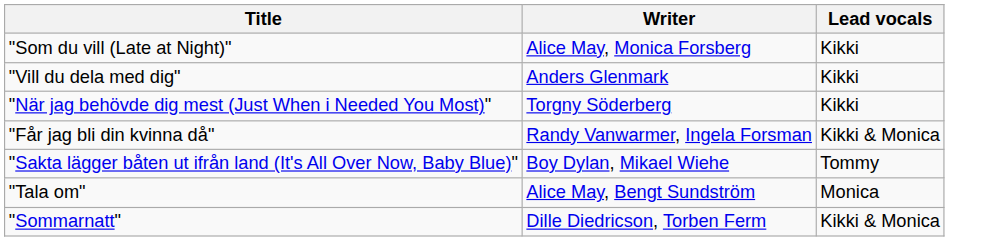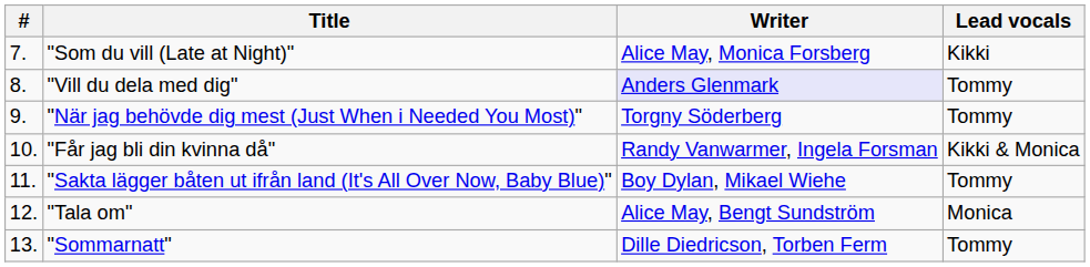 <table class="wikitable">
 <tr>
+<th>#</th>
 <th>Title</th>
 <th>Writer</th>
 <th>Lead vocals</th>
 </tr>
 <tr>
+<td>7.</td>
 <td>"Som du vill (Late at Night)"</td>
 <td><a href='#'>Alice May</a>, <a href='#'>Monica Forsberg</a></td>
 <td>Kikki</td>
 </tr>
 <tr>
+<td>8.</td>
 <td>"Vill du dela med dig"</td>
-<td><a href='#'>Anders Glenmark</a></td>
-<td>Kikki</td>
+<td style="background: lavender;"><a href='#'>Anders Glenmark</a></td>
+<td>Tommy</td>
 </tr>
 <tr>
+<td>9.</td>
 <td>"<a href='#'>När jag behövde dig mest (Just When i Needed You Most)</a>"</td>
 <td><a href='#'>Torgny Söderberg</a></td>
-<td>Kikki</td>
+<td>Tommy</td>
 </tr>
 <tr>
+<td>10.</td>
 <td>"Får jag bli din kvinna då"</td>
 <td><a href='#'>Randy Vanwarmer</a>, <a href='#'>Ingela Forsman</a></td>
 <td>Kikki & Monica</td>
 </tr>
 <tr>
+<td>11.</td>
 <td>"<a href='#'>Sakta lägger båten ut ifrån land (It's All Over Now, Baby Blue)</a>"</td>
 <td><a href='#'>Boy Dylan</a>, <a href='#'>Mikael Wiehe</a></td>
 <td>Tommy</td>
 </tr>
 <tr>
+<td>12.</td>
 <td>"Tala om"</td>
 <td><a href='#'>Alice May</a>, <a href='#'>Bengt Sundström</a></td>
 <td>Monica</td>
 </tr>
 <tr>
+<td>13.</td>
 <td>"<a href='#'>Sommarnatt</a>"</td>
 <td><a href='#'>Dille Diedricson</a>, <a href='#'>Torben Ferm</a></td>
-<td>Kikki & Monica</td>
+<td>Tommy</td>
 </tr>
 </table>
